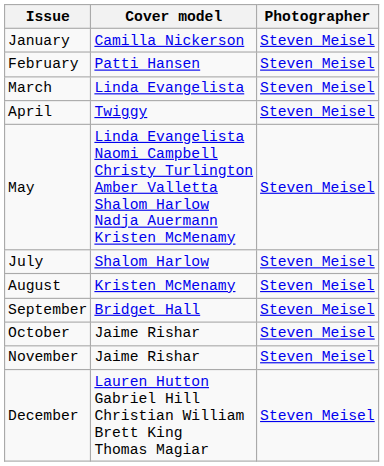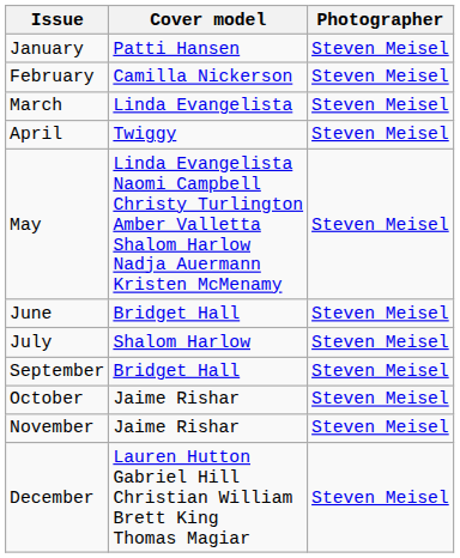 <table class="sortable wikitable">
 <tr>
 <th>Issue</th>
 <th>Cover model</th>
 <th>Photographer</th>
 </tr>
 <tr>
 <td>January</td>
-<td><a href='#'>Camilla Nickerson</a></td>
+<td><a href='#'>Patti Hansen</a></td>
 <td><a href='#'>Steven Meisel</a></td>
 </tr>
 <tr>
 <td>February</td>
-<td><a href='#'>Patti Hansen</a></td>
+<td><a href='#'>Camilla Nickerson</a></td>
 <td><a href='#'>Steven Meisel</a></td>
 </tr>
 <tr>
 <td>March</td>
 <td><a href='#'>Linda Evangelista</a></td>
 <td><a href='#'>Steven Meisel</a></td>
 </tr>
 <tr>
 <td>April</td>
 <td><a href='#'>Twiggy</a></td>
 <td><a href='#'>Steven Meisel</a></td>
 </tr>
 <tr>
 <td>May</td>
 <td><a href='#'>Linda Evangelista</a><br><a href='#'>Naomi Campbell</a><br><a href='#'>Christy Turlington</a><br><a href='#'>Amber Valletta</a><br><a href='#'>Shalom Harlow</a><br><a href='#'>Nadja Auermann</a><br> <a href='#'>Kristen McMenamy</a></td>
 <td><a href='#'>Steven Meisel</a></td>
 </tr>
 <tr>
-<td>July</td>
-<td><a href='#'>Shalom Harlow</a></td>
+<td>June</td>
+<td><a href='#'>Bridget Hall</a></td>
 <td><a href='#'>Steven Meisel</a></td>
 </tr>
 <tr>
-<td>August</td>
-<td><a href='#'>Kristen McMenamy</a></td>
+<td>July</td>
+<td><a href='#'>Shalom Harlow</a></td>
 <td><a href='#'>Steven Meisel</a></td>
 </tr>
 <tr>
 <td>September</td>
 <td><a href='#'>Bridget Hall</a></td>
 <td><a href='#'>Steven Meisel</a></td>
 </tr>
 <tr>
 <td>October</td>
 <td>Jaime Rishar</td>
 <td><a href='#'>Steven Meisel</a></td>
 </tr>
 <tr>
 <td>November</td>
 <td>Jaime Rishar</td>
 <td><a href='#'>Steven Meisel</a></td>
 </tr>
 <tr>
 <td>December</td>
 <td><a href='#'>Lauren Hutton</a> <br> Gabriel Hill <br> Christian William <br> Brett King <br> Thomas Magiar</td>
 <td><a href='#'>Steven Meisel</a></td>
 </tr>
 </table>
